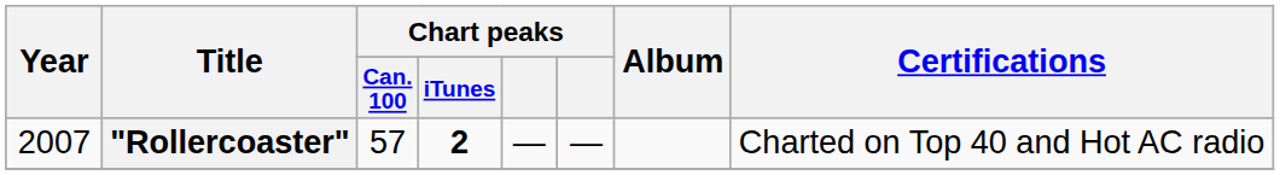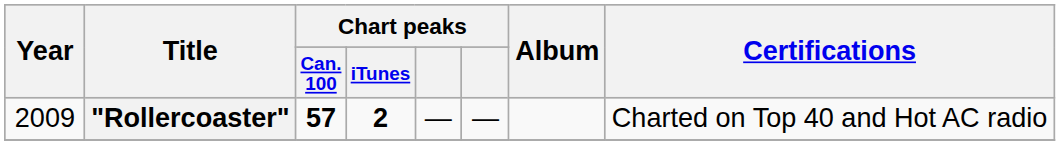 <table class="wikitable plainrowheaders" style="text-align:center;">
 <tr>
 <th scope="col" rowspan="2" style="width:2.5em;">Year</th>
 <th scope="col" rowspan="2">Title</th>
 <th scope="col" colspan="4"><small>Chart peaks</small></th>
 <th scope="col" rowspan="2">Album</th>
 <th scope="col" rowspan="2"><a href='#'>Certifications</a></th>
 </tr>
 <tr>
 <th style="width:2em;font-size:70%;"><a href='#'>Can. 100</a></th>
 <th style="width:2em;font-size:70%;"><a href='#'>iTunes</a></th>
 <th style="width:2em;font-size:70%;"></th>
 <th style="width:2em;font-size:70%;"></th>
 </tr>
 <tr>
-<td rowspan="1">2007</td>
+<td rowspan="1">2009</td>
 <th scope="row">"Rollercoaster"</th>
-<td>57</td>
+<td><strong>57</strong></td>
 <td><strong>2</strong></td>
 <td>—</td>
 <td>—</td>
 <td></td>
 <td>Charted on Top 40 and Hot AC radio</td>
 </tr>
 <tr>
 </tr>
 </table>
